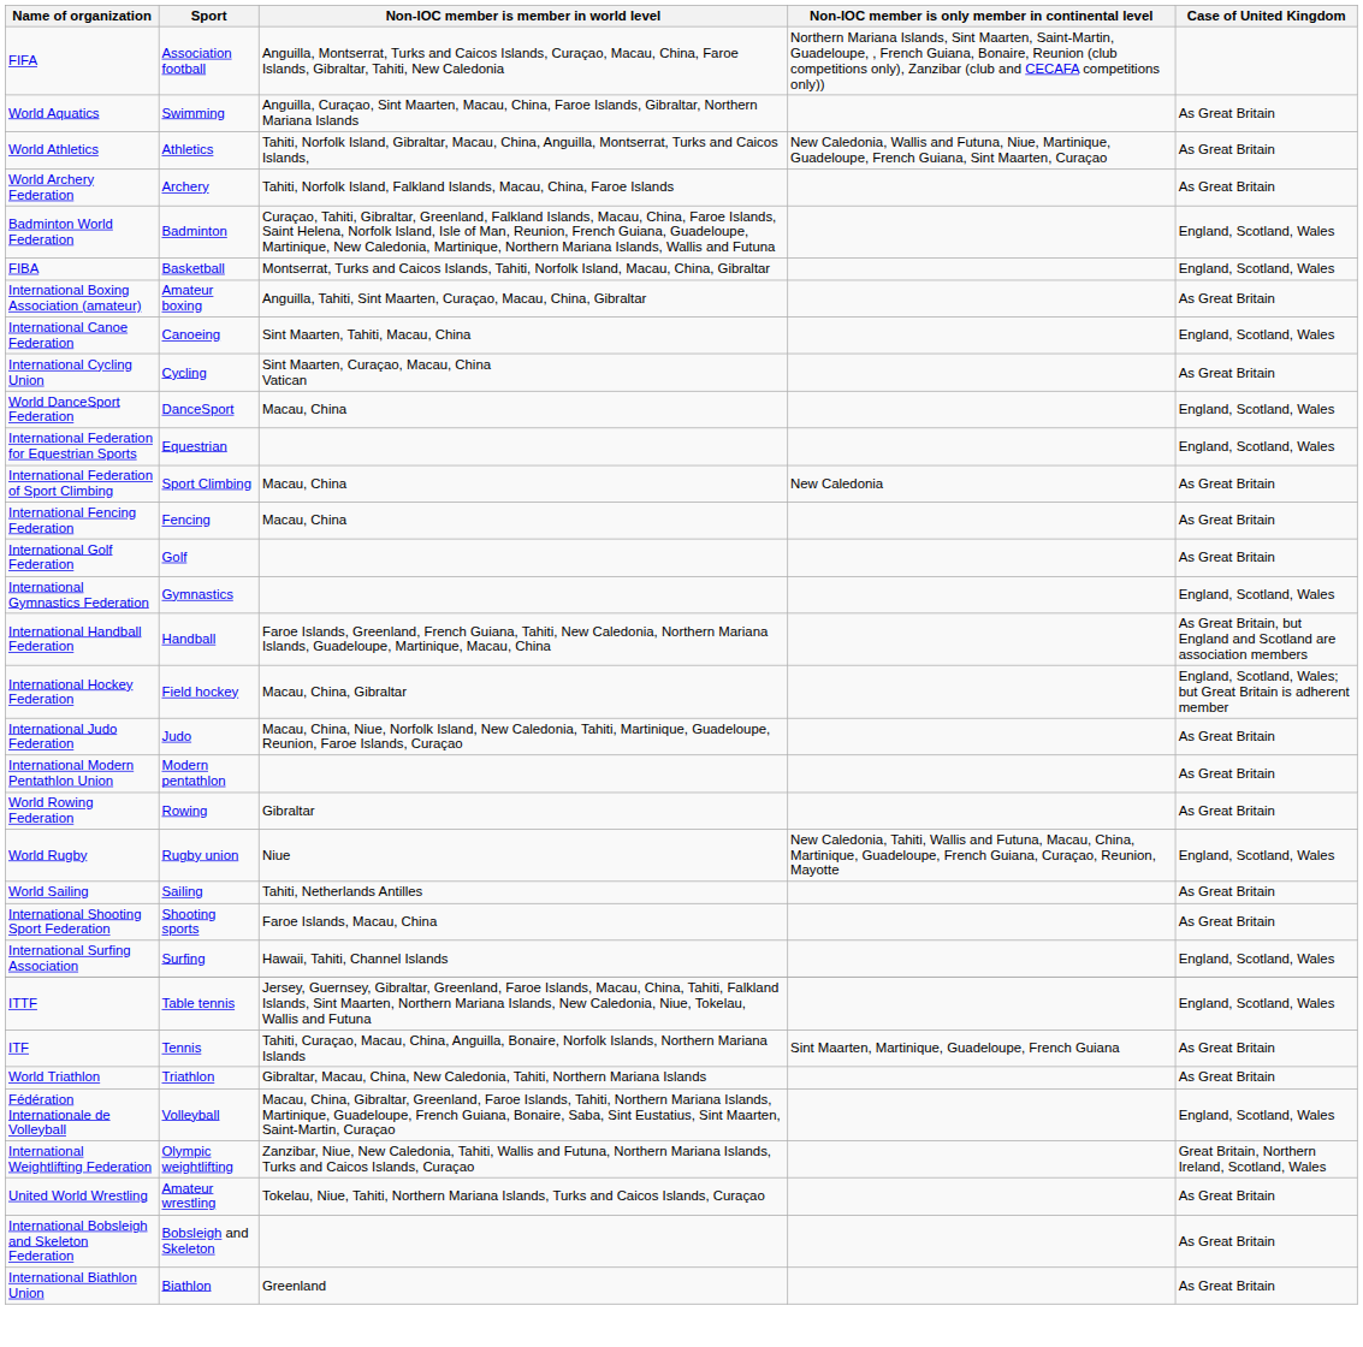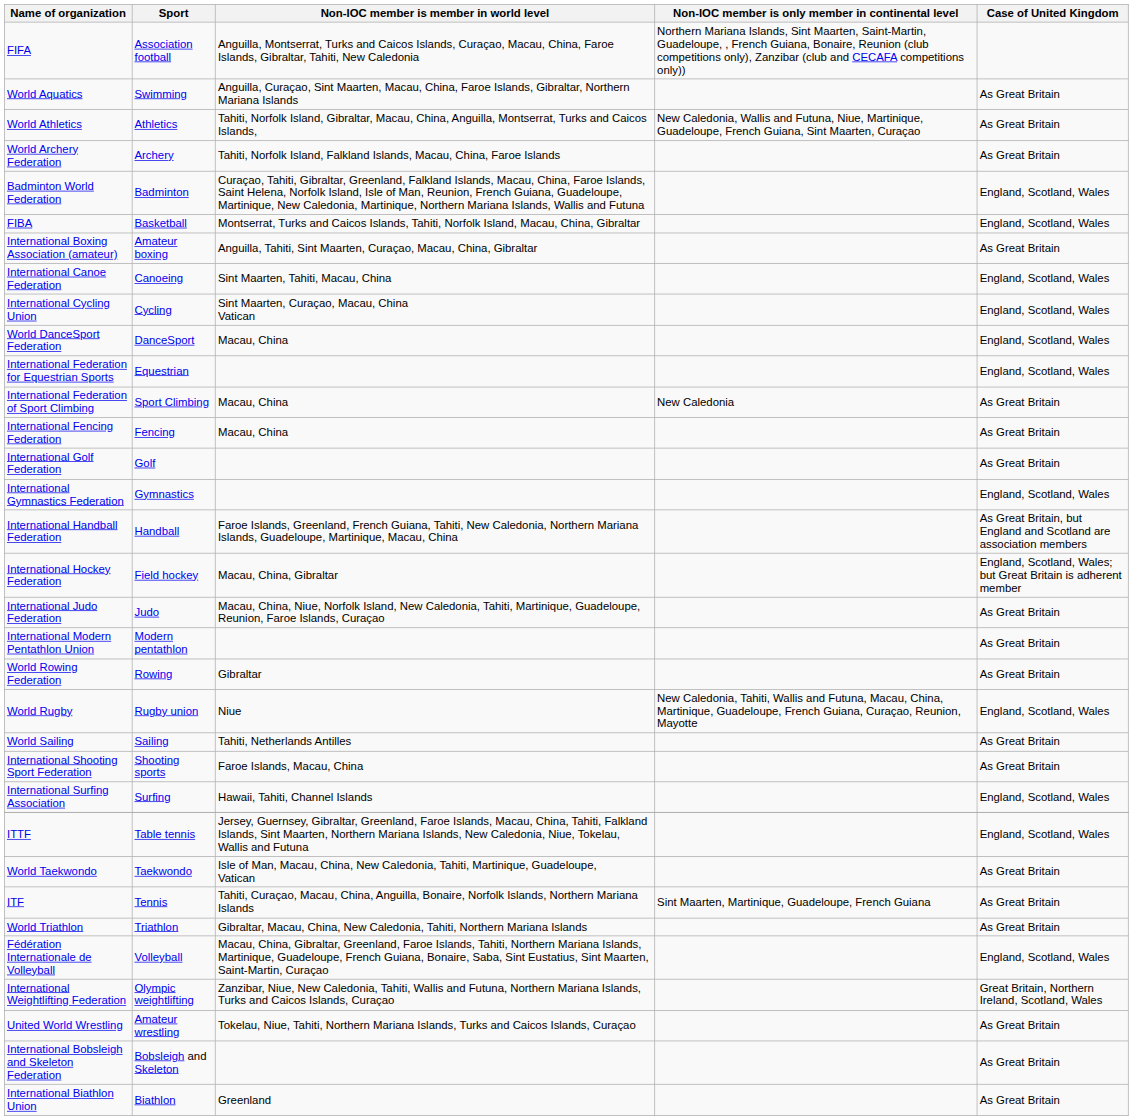 <table class="wikitable"  style="width:100%; margin:auto;">
 <tr>
 <th>Name of organization</th>
 <th>Sport</th>
 <th>Non-IOC member is member in world level</th>
 <th>Non-IOC member is only member in continental level</th>
 <th>Case of United Kingdom</th>
 </tr>
 <tr>
 <td><a href='#'>FIFA</a></td>
 <td><a href='#'>Association football</a></td>
 <td>Anguilla, Montserrat,  Turks and Caicos Islands,  Curaçao,  Macau, China,  Faroe Islands,  Gibraltar,  Tahiti,  New Caledonia</td>
 <td> Northern Mariana Islands,  Sint Maarten,  Saint-Martin,  Guadeloupe, ,  French Guiana,  Bonaire,  Reunion (club competitions only),  Zanzibar (club and <a href='#'>CECAFA</a> competitions only))</td>
 <td>   </td>
 </tr>
 <tr>
 <td><a href='#'>World Aquatics</a></td>
 <td><a href='#'>Swimming</a></td>
 <td> Anguilla,  Curaçao,  Sint Maarten,  Macau, China,  Faroe Islands,  Gibraltar,  Northern Mariana Islands</td>
 <td></td>
 <td>As Great Britain</td>
 </tr>
 <tr>
 <td><a href='#'>World Athletics</a></td>
 <td><a href='#'>Athletics</a></td>
 <td> Tahiti,  Norfolk Island,  Gibraltar,  Macau, China,  Anguilla,  Montserrat,  Turks and Caicos Islands,</td>
 <td> New Caledonia,  Wallis and Futuna,  Niue,  Martinique,  Guadeloupe,  French Guiana,  Sint Maarten,  Curaçao</td>
 <td>As Great Britain</td>
 </tr>
 <tr>
 <td><a href='#'>World Archery Federation</a></td>
 <td><a href='#'>Archery</a></td>
 <td> Tahiti,  Norfolk Island,  Falkland Islands,  Macau, China,  Faroe Islands</td>
 <td></td>
 <td>As Great Britain</td>
 </tr>
 <tr>
 <td><a href='#'>Badminton World Federation</a></td>
 <td><a href='#'>Badminton</a></td>
 <td> Curaçao,  Tahiti,  Gibraltar,  Greenland,  Falkland Islands,  Macau, China,  Faroe Islands,  Saint Helena,  Norfolk Island,  Isle of Man,  Reunion,  French Guiana,  Guadeloupe,  Martinique,  New Caledonia,  Martinique,  Northern Mariana Islands,  Wallis and Futuna</td>
 <td></td>
 <td> England,  Scotland,  Wales</td>
 </tr>
 <tr>
 <td><a href='#'>FIBA</a></td>
 <td><a href='#'>Basketball</a></td>
 <td> Montserrat,  Turks and Caicos Islands,  Tahiti,  Norfolk Island,  Macau, China,  Gibraltar</td>
 <td></td>
 <td> England,  Scotland,  Wales</td>
 </tr>
 <tr>
 <td><a href='#'>International Boxing Association (amateur)</a></td>
 <td><a href='#'>Amateur boxing</a></td>
 <td> Anguilla,  Tahiti,  Sint Maarten,  Curaçao,  Macau, China,  Gibraltar</td>
 <td></td>
 <td>As Great Britain</td>
 </tr>
 <tr>
 <td><a href='#'>International Canoe Federation</a></td>
 <td><a href='#'>Canoeing</a></td>
 <td> Sint Maarten,  Tahiti,   Macau, China</td>
 <td></td>
 <td> England,  Scotland,  Wales</td>
 </tr>
 <tr>
 <td><a href='#'>International Cycling Union</a></td>
 <td><a href='#'>Cycling</a></td>
 <td> Sint Maarten,  Curaçao,   Macau, China<br> Vatican</td>
 <td></td>
-<td>As Great Britain</td>
+<td> England,  Scotland,  Wales</td>
 </tr>
 <tr>
 <td><a href='#'>World DanceSport Federation</a></td>
 <td><a href='#'>DanceSport</a></td>
 <td> Macau, China</td>
 <td></td>
 <td> England,  Scotland,  Wales</td>
 </tr>
 <tr>
 <td><a href='#'>International Federation for Equestrian Sports</a></td>
 <td><a href='#'>Equestrian</a></td>
 <td></td>
 <td></td>
 <td> England,  Scotland,  Wales</td>
 </tr>
 <tr>
 <td><a href='#'>International Federation of Sport Climbing</a></td>
 <td><a href='#'>Sport Climbing</a></td>
 <td> Macau, China</td>
 <td> New Caledonia</td>
 <td>As Great Britain</td>
 </tr>
 <tr>
 <td><a href='#'>International Fencing Federation</a></td>
 <td><a href='#'>Fencing</a></td>
 <td> Macau, China</td>
 <td></td>
 <td>As Great Britain</td>
 </tr>
 <tr>
 <td><a href='#'>International Golf Federation</a></td>
 <td><a href='#'>Golf</a></td>
 <td></td>
 <td></td>
 <td>As Great Britain</td>
 </tr>
 <tr>
 <td><a href='#'>International Gymnastics Federation</a></td>
 <td><a href='#'>Gymnastics</a></td>
 <td></td>
 <td></td>
 <td> England,  Scotland,  Wales</td>
 </tr>
 <tr>
 <td><a href='#'>International Handball Federation</a></td>
 <td><a href='#'>Handball</a></td>
 <td> Faroe Islands,  Greenland,  French Guiana, Tahiti,  New Caledonia,  Northern Mariana Islands,  Guadeloupe,  Martinique,  Macau, China</td>
 <td></td>
 <td>As Great Britain, but  England and  Scotland are association members</td>
 </tr>
 <tr>
 <td><a href='#'>International Hockey Federation</a></td>
 <td><a href='#'>Field hockey</a></td>
 <td> Macau, China,  Gibraltar</td>
 <td></td>
 <td> England,  Scotland,  Wales; but Great Britain is adherent member</td>
 </tr>
 <tr>
 <td><a href='#'>International Judo Federation</a></td>
 <td><a href='#'>Judo</a></td>
 <td> Macau, China,  Niue,  Norfolk Island,  New Caledonia,  Tahiti,  Martinique,  Guadeloupe,  Reunion,  Faroe Islands,  Curaçao</td>
 <td></td>
 <td>As Great Britain</td>
 </tr>
 <tr>
 <td><a href='#'>International Modern Pentathlon Union</a></td>
 <td><a href='#'>Modern pentathlon</a></td>
 <td></td>
 <td></td>
 <td>As Great Britain</td>
 </tr>
 <tr>
 <td><a href='#'>World Rowing Federation</a></td>
 <td><a href='#'>Rowing</a></td>
 <td> Gibraltar</td>
 <td></td>
 <td>As Great Britain</td>
 </tr>
 <tr>
 <td><a href='#'>World Rugby</a></td>
 <td><a href='#'>Rugby union</a></td>
 <td> Niue</td>
 <td> New Caledonia,  Tahiti,  Wallis and Futuna,  Macau, China,  Martinique,  Guadeloupe,  French Guiana,  Curaçao,  Reunion,  Mayotte</td>
 <td> England,  Scotland,  Wales</td>
 </tr>
 <tr>
 <td><a href='#'>World Sailing</a></td>
 <td><a href='#'>Sailing</a></td>
 <td> Tahiti,  Netherlands Antilles</td>
 <td></td>
 <td>As Great Britain</td>
 </tr>
 <tr>
 <td><a href='#'>International Shooting Sport Federation</a></td>
 <td><a href='#'>Shooting sports</a></td>
 <td> Faroe Islands,  Macau, China</td>
 <td></td>
 <td>As Great Britain</td>
 </tr>
 <tr>
 <td><a href='#'>International Surfing Association</a></td>
 <td><a href='#'>Surfing</a></td>
 <td> Hawaii,  Tahiti,  Channel Islands</td>
 <td></td>
 <td> England,  Scotland,  Wales</td>
 </tr>
 <tr>
 </tr>
 <tr>
 <td><a href='#'>ITTF</a></td>
 <td><a href='#'>Table tennis</a></td>
 <td> Jersey,  Guernsey,  Gibraltar,  Greenland, Faroe Islands,  Macau, China,  Tahiti,  Falkland Islands,  Sint Maarten,  Northern Mariana Islands,  New Caledonia,  Niue,  Tokelau,  Wallis and Futuna</td>
 <td></td>
 <td> England,  Scotland,  Wales</td>
 </tr>
 <tr>
+<td><a href='#'>World Taekwondo</a></td>
+<td><a href='#'>Taekwondo</a></td>
+<td> Isle of Man,  Macau, China,  New Caledonia,  Tahiti,  Martinique,  Guadeloupe,<br> Vatican</td>
+<td></td>
+<td>As Great Britain</td>
+</tr>
+<tr>
 <td><a href='#'>ITF</a></td>
 <td><a href='#'>Tennis</a></td>
 <td> Tahiti,  Curaçao,  Macau, China,  Anguilla, Bonaire,  Norfolk Islands,  Northern Mariana Islands</td>
 <td> Sint Maarten,  Martinique,  Guadeloupe,  French Guiana</td>
 <td>As Great Britain</td>
 </tr>
 <tr>
 <td><a href='#'>World Triathlon</a></td>
 <td><a href='#'>Triathlon</a></td>
 <td> Gibraltar,  Macau, China,  New Caledonia,  Tahiti,  Northern Mariana Islands</td>
 <td></td>
 <td>As Great Britain</td>
 </tr>
 <tr>
 <td><a href='#'>Fédération Internationale de Volleyball</a></td>
 <td><a href='#'>Volleyball</a></td>
 <td> Macau, China,  Gibraltar,  Greenland,  Faroe Islands,  Tahiti,  Northern Mariana Islands,  Martinique,  Guadeloupe,  French Guiana,  Bonaire,  Saba,  Sint Eustatius,  Sint Maarten,  Saint-Martin,  Curaçao</td>
 <td></td>
 <td> England,  Scotland,  Wales</td>
 </tr>
 <tr>
 <td><a href='#'>International Weightlifting Federation</a></td>
 <td><a href='#'>Olympic weightlifting</a></td>
 <td> Zanzibar,  Niue,  New Caledonia,  Tahiti,  Wallis and Futuna,  Northern Mariana Islands,  Turks and Caicos Islands,  Curaçao</td>
 <td></td>
 <td> Great Britain,  Northern Ireland,  Scotland,  Wales</td>
 </tr>
 <tr>
 <td><a href='#'>United World Wrestling</a></td>
 <td><a href='#'>Amateur wrestling</a></td>
 <td> Tokelau,  Niue,  Tahiti,  Northern Mariana Islands,  Turks and Caicos Islands,  Curaçao</td>
 <td></td>
 <td>As Great Britain</td>
 </tr>
 <tr>
 <td><a href='#'>International Bobsleigh and Skeleton Federation</a></td>
 <td><a href='#'>Bobsleigh</a> and <a href='#'>Skeleton</a></td>
 <td></td>
 <td></td>
 <td>As Great Britain</td>
 </tr>
 <tr>
 <td><a href='#'>International Biathlon Union</a></td>
 <td><a href='#'>Biathlon</a></td>
 <td> Greenland</td>
 <td></td>
 <td>As Great Britain</td>
 </tr>
 </table>
